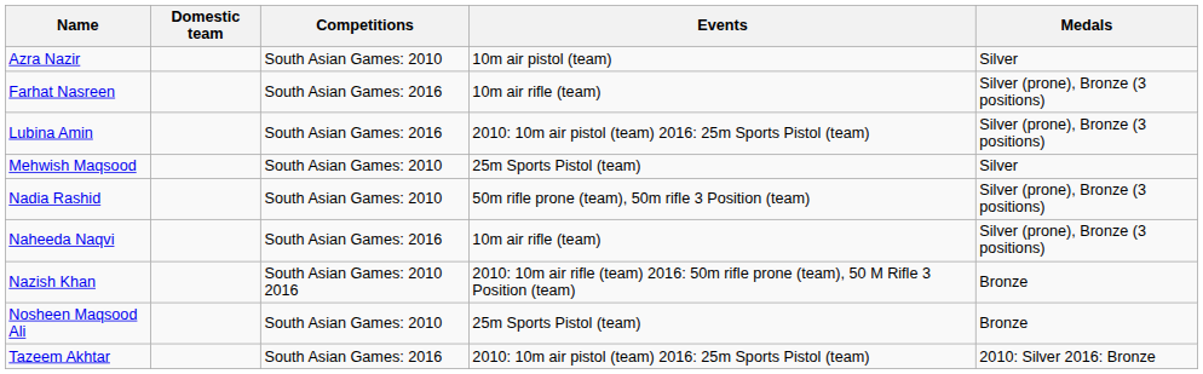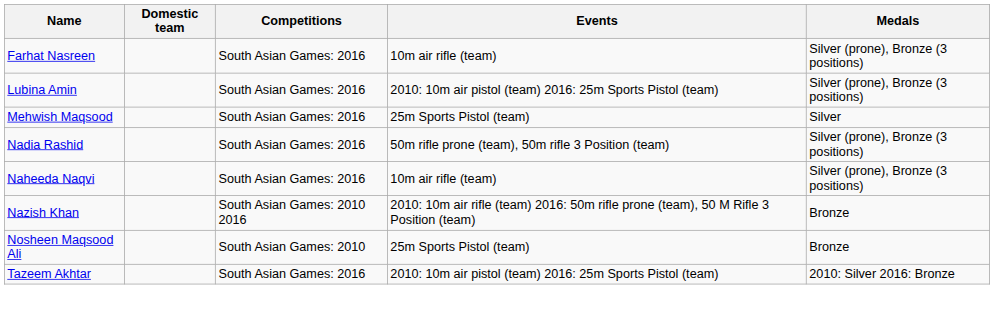 <table class="wikitable sortable">
 <tr>
 <th>Name</th>
 <th>Domestic team</th>
 <th>Competitions</th>
 <th>Events</th>
 <th>Medals</th>
-</tr>
-<tr>
-<td><a href='#'>Azra Nazir</a></td>
-<td></td>
-<td>South Asian Games: 2010</td>
-<td>10m air pistol (team)</td>
-<td>Silver</td>
 </tr>
 <tr>
 <td><a href='#'>Farhat Nasreen</a></td>
 <td></td>
 <td>South Asian Games: 2016</td>
 <td>10m air rifle (team)</td>
 <td>Silver (prone), Bronze (3 positions)</td>
 </tr>
 <tr>
 <td><a href='#'>Lubina Amin</a></td>
 <td></td>
 <td>South Asian Games: 2016</td>
 <td>2010: 10m air pistol (team) 2016: 25m Sports Pistol (team)</td>
 <td>Silver (prone), Bronze (3 positions)</td>
 </tr>
 <tr>
 <td><a href='#'>Mehwish Maqsood</a></td>
 <td></td>
-<td>South Asian Games: 2010</td>
+<td>South Asian Games: 2016</td>
 <td>25m Sports Pistol (team)</td>
 <td>Silver</td>
 </tr>
 <tr>
 <td><a href='#'>Nadia Rashid</a></td>
 <td></td>
-<td>South Asian Games: 2010</td>
+<td>South Asian Games: 2016</td>
 <td>50m rifle prone (team), 50m rifle 3 Position (team)</td>
 <td>Silver (prone), Bronze (3 positions)</td>
 </tr>
 <tr>
 <td><a href='#'>Naheeda Naqvi</a></td>
 <td></td>
 <td>South Asian Games: 2016</td>
 <td>10m air rifle (team)</td>
 <td>Silver (prone), Bronze (3 positions)</td>
 </tr>
 <tr>
 <td><a href='#'>Nazish Khan</a></td>
 <td></td>
 <td>South Asian Games: 2010 2016</td>
 <td>2010: 10m air rifle (team) 2016: 50m rifle prone (team), 50 M Rifle 3 Position (team)</td>
 <td>Bronze</td>
 </tr>
 <tr>
 <td><a href='#'>Nosheen Maqsood Ali</a></td>
 <td></td>
 <td>South Asian Games: 2010</td>
 <td>25m Sports Pistol (team)</td>
 <td>Bronze</td>
 </tr>
 <tr>
 <td><a href='#'>Tazeem Akhtar</a></td>
 <td></td>
 <td>South Asian Games: 2016</td>
 <td>2010: 10m air pistol (team) 2016: 25m Sports Pistol (team)</td>
 <td>2010: Silver 2016: Bronze</td>
 </tr>
 </table>
